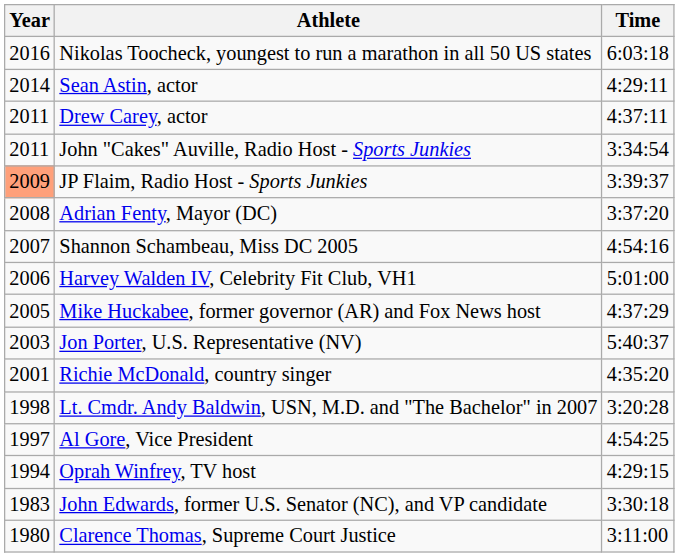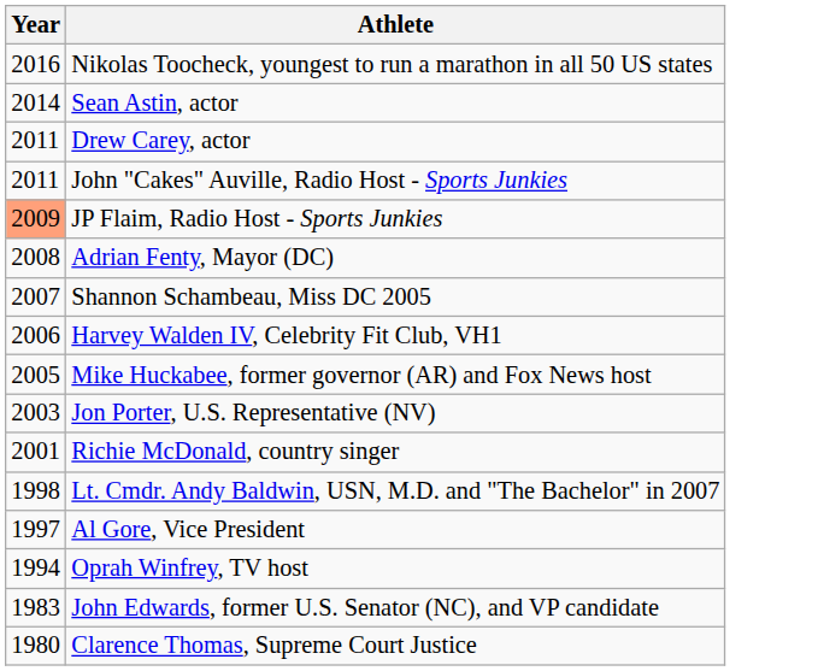 <table class="wikitable">
 <tr>
 <th>Year</th>
 <th>Athlete</th>
-<th>Time</th>
 </tr>
 <tr>
 <td>2016</td>
 <td>Nikolas Toocheck, youngest to run a marathon in all 50 US states</td>
-<td>6:03:18</td>
 </tr>
 <tr>
 <td>2014</td>
 <td><a href='#'>Sean Astin</a>, actor</td>
-<td>4:29:11</td>
 </tr>
 <tr>
 <td>2011</td>
 <td><a href='#'>Drew Carey</a>, actor</td>
-<td>4:37:11</td>
 </tr>
 <tr>
 <td>2011</td>
 <td>John "Cakes" Auville, Radio Host - <em><a href='#'>Sports Junkies</a></em></td>
-<td>3:34:54</td>
 </tr>
 <tr>
 <td style="background: lightsalmon;">2009</td>
 <td>JP Flaim, Radio Host - <em>Sports Junkies</em></td>
-<td>3:39:37</td>
 </tr>
 <tr>
 <td>2008</td>
 <td><a href='#'>Adrian Fenty</a>, Mayor (DC)</td>
-<td>3:37:20</td>
 </tr>
 <tr>
 <td>2007</td>
 <td>Shannon Schambeau, Miss DC 2005</td>
-<td>4:54:16</td>
 </tr>
 <tr>
 <td>2006</td>
 <td><a href='#'>Harvey Walden IV</a>, Celebrity Fit Club, VH1</td>
-<td>5:01:00</td>
 </tr>
 <tr>
 <td>2005</td>
 <td><a href='#'>Mike Huckabee</a>, former governor (AR) and Fox News host</td>
-<td>4:37:29</td>
 </tr>
 <tr>
 <td>2003</td>
 <td><a href='#'>Jon Porter</a>, U.S. Representative (NV)</td>
-<td>5:40:37</td>
 </tr>
 <tr>
 <td>2001</td>
 <td><a href='#'>Richie McDonald</a>, country singer</td>
-<td>4:35:20</td>
 </tr>
 <tr>
 <td>1998</td>
 <td><a href='#'>Lt. Cmdr. Andy Baldwin</a>, USN, M.D. and "The Bachelor" in 2007</td>
-<td>3:20:28</td>
 </tr>
 <tr>
 <td>1997</td>
 <td><a href='#'>Al Gore</a>, Vice President</td>
-<td>4:54:25</td>
 </tr>
 <tr>
 <td>1994</td>
 <td><a href='#'>Oprah Winfrey</a>, TV host</td>
-<td>4:29:15</td>
 </tr>
 <tr>
 <td>1983</td>
 <td><a href='#'>John Edwards</a>, former U.S. Senator (NC), and VP candidate</td>
-<td>3:30:18</td>
 </tr>
 <tr>
 <td>1980</td>
 <td><a href='#'>Clarence Thomas</a>, Supreme Court Justice</td>
-<td>3:11:00</td>
 </tr>
 </table>
